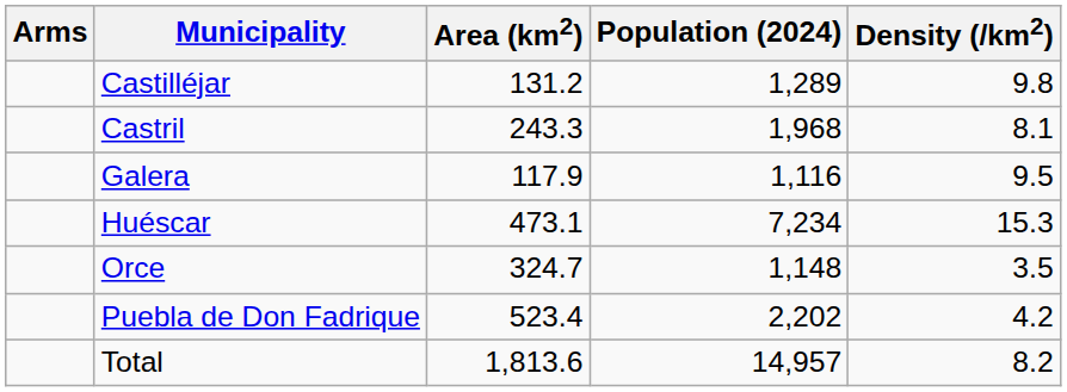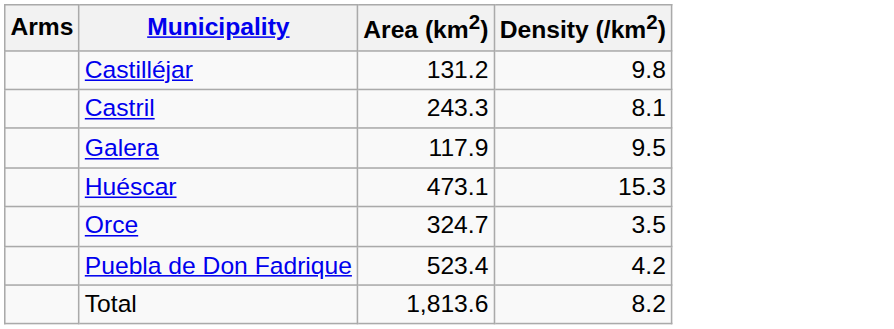 <table class="wikitable sortable">
 <tr>
 <th>Arms</th>
 <th><a href='#'>Municipality</a></th>
 <th>Area (km<sup>2</sup>)</th>
-<th>Population (2024)</th>
 <th>Density (/km<sup>2</sup>)</th>
 </tr>
 <tr>
 <td></td>
 <td><a href='#'>Castilléjar</a></td>
 <td align="right">131.2</td>
-<td align="right">1,289</td>
 <td align="right">9.8</td>
 </tr>
 <tr>
 <td></td>
 <td><a href='#'>Castril</a></td>
 <td align="right">243.3</td>
-<td align="right">1,968</td>
 <td align="right">8.1</td>
 </tr>
 <tr>
 <td></td>
 <td><a href='#'>Galera</a></td>
 <td align="right">117.9</td>
-<td align="right">1,116</td>
 <td align="right">9.5</td>
 </tr>
 <tr>
 <td></td>
 <td><a href='#'>Huéscar</a></td>
 <td align="right">473.1</td>
-<td align="right">7,234</td>
 <td align="right">15.3</td>
 </tr>
 <tr>
 <td></td>
 <td><a href='#'>Orce</a></td>
 <td align="right">324.7</td>
-<td align="right">1,148</td>
 <td align="right">3.5</td>
 </tr>
 <tr>
 <td></td>
 <td><a href='#'>Puebla de Don Fadrique</a></td>
 <td align="right">523.4</td>
-<td align="right">2,202</td>
 <td align="right">4.2</td>
 </tr>
 <tr>
 <td></td>
 <td>Total</td>
 <td align="right">1,813.6</td>
-<td align="right">14,957</td>
 <td align="right">8.2</td>
 </tr>
 </table>
